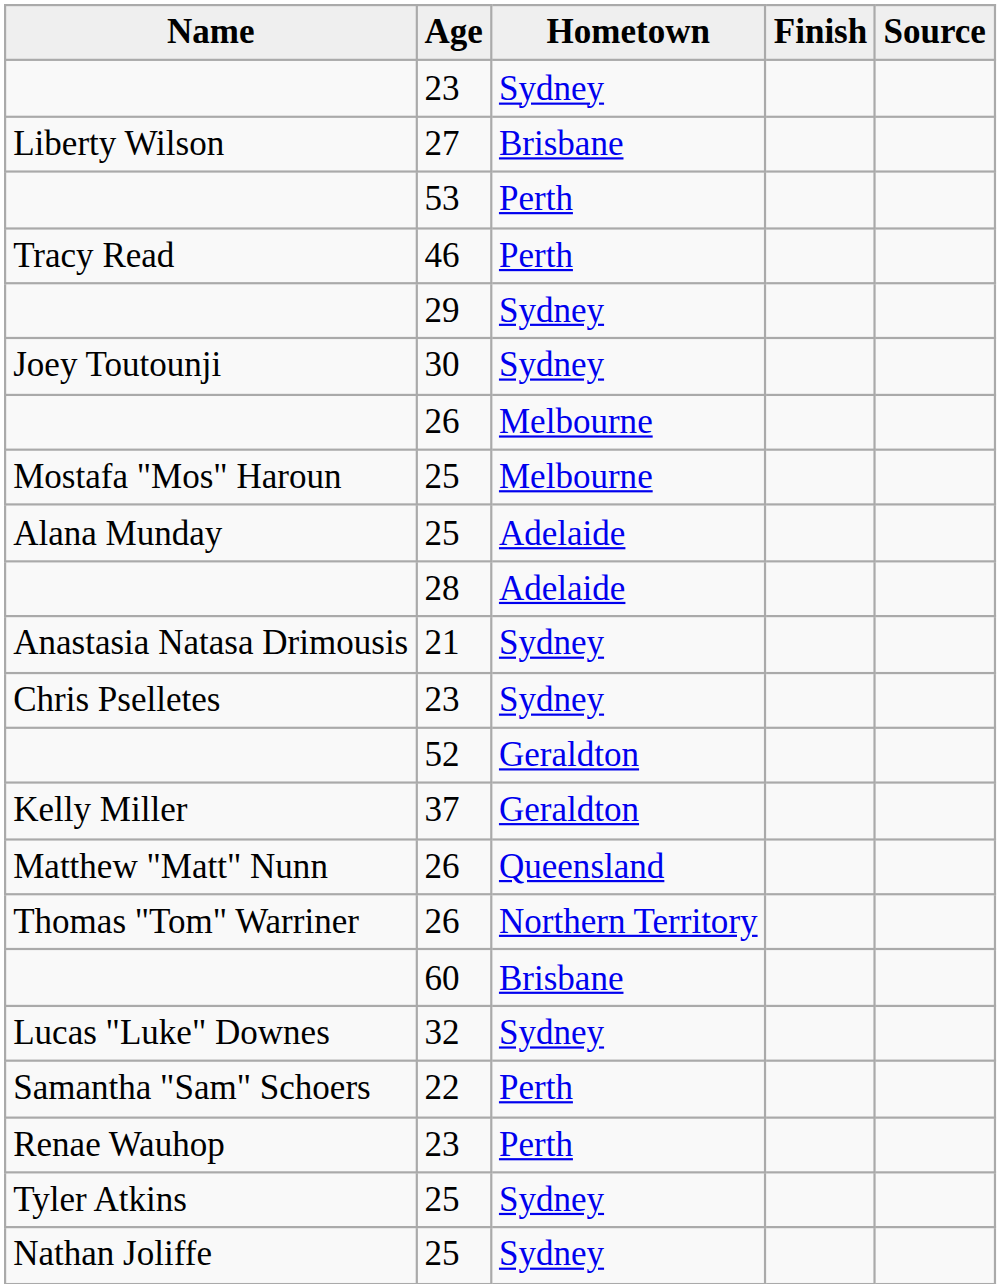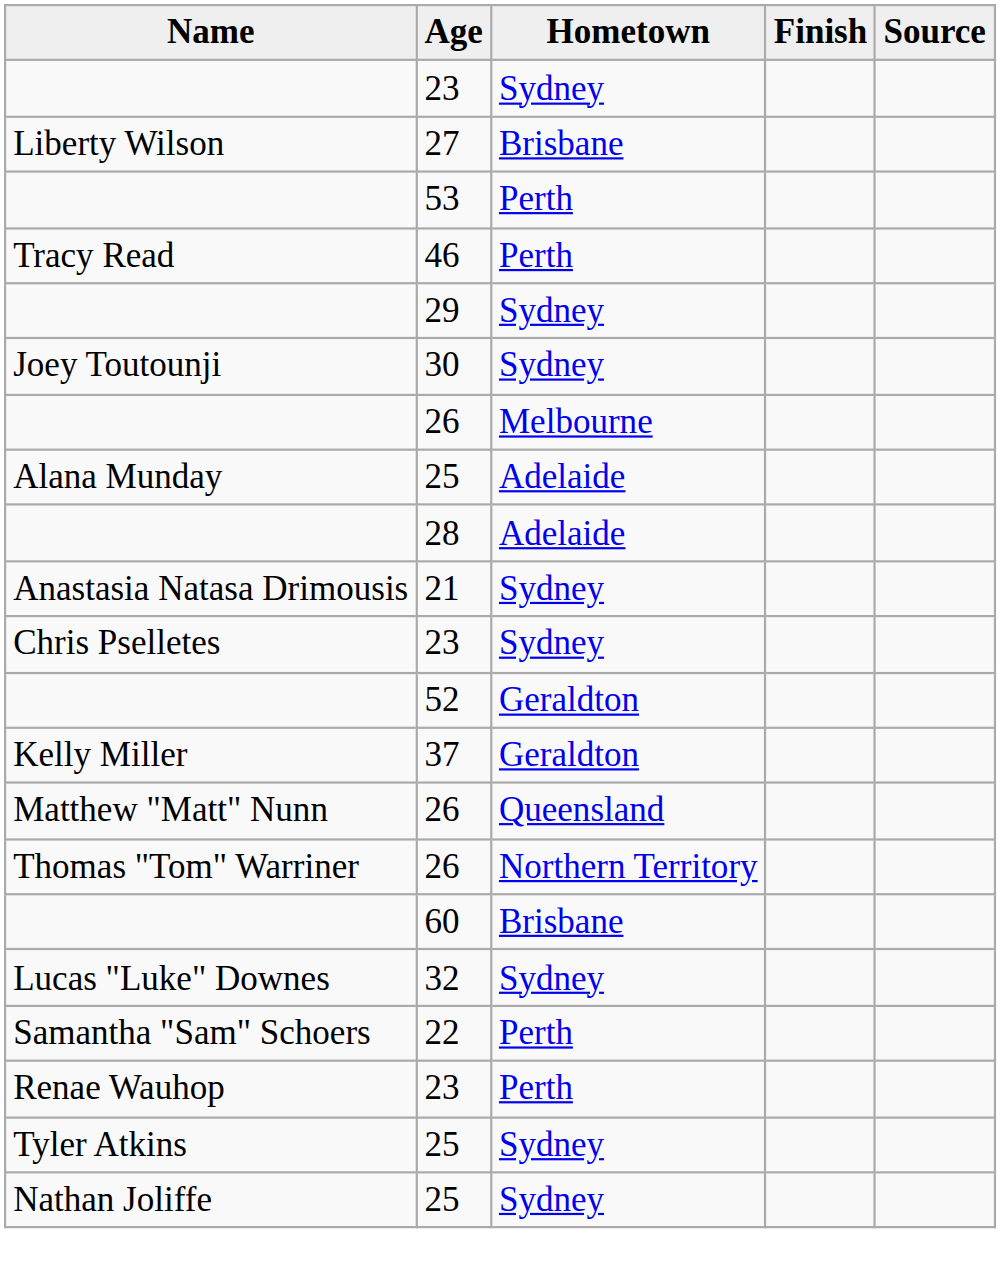 <table class="wikitable sortable">
 <tr>
 <th style="background:#efefef;">Name</th>
 <th style="background:#efefef;">Age</th>
 <th style="background:#efefef;">Hometown</th>
 <th style="background:#efefef;">Finish</th>
 <th style="background:#efefef;">Source</th>
 </tr>
 <tr>
 <td></td>
 <td>23</td>
 <td><a href='#'>Sydney</a></td>
 <td></td>
 <td align="center"></td>
 </tr>
 <tr>
 <td>Liberty Wilson</td>
 <td>27</td>
 <td><a href='#'>Brisbane</a></td>
 <td></td>
 <td align="center"></td>
 </tr>
 <tr>
 <td></td>
 <td>53</td>
 <td><a href='#'>Perth</a></td>
 <td></td>
 <td align="center"></td>
 </tr>
 <tr>
 <td>Tracy Read</td>
 <td>46</td>
 <td><a href='#'>Perth</a></td>
 <td></td>
 <td align="center"></td>
 </tr>
 <tr>
 <td></td>
 <td>29</td>
 <td><a href='#'>Sydney</a></td>
 <td></td>
 <td align="center"></td>
 </tr>
 <tr>
 <td>Joey Toutounji</td>
 <td>30</td>
 <td><a href='#'>Sydney</a></td>
 <td></td>
 <td align="center"></td>
 </tr>
 <tr>
 <td></td>
 <td>26</td>
-<td><a href='#'>Melbourne</a></td>
-<td></td>
-<td align="center"></td>
-</tr>
-<tr>
-<td>Mostafa "Mos" Haroun</td>
-<td>25</td>
 <td><a href='#'>Melbourne</a></td>
 <td></td>
 <td align="center"></td>
 </tr>
 <tr>
 <td>Alana Munday</td>
 <td>25</td>
 <td><a href='#'>Adelaide</a></td>
 <td></td>
 <td align="center"></td>
 </tr>
 <tr>
 <td></td>
 <td>28</td>
 <td><a href='#'>Adelaide</a></td>
 <td></td>
 <td align="center"></td>
 </tr>
 <tr>
 <td>Anastasia Natasa Drimousis</td>
 <td>21</td>
 <td><a href='#'>Sydney</a></td>
 <td></td>
 <td align="center"></td>
 </tr>
 <tr>
 <td>Chris Pselletes</td>
 <td>23</td>
 <td><a href='#'>Sydney</a></td>
 <td></td>
 <td align="center"></td>
 </tr>
 <tr>
 <td></td>
 <td>52</td>
 <td><a href='#'>Geraldton</a></td>
 <td></td>
 <td align="center"></td>
 </tr>
 <tr>
 <td>Kelly Miller</td>
 <td>37</td>
 <td><a href='#'>Geraldton</a></td>
 <td></td>
 <td align="center"></td>
 </tr>
 <tr>
 <td>Matthew "Matt" Nunn</td>
 <td>26</td>
 <td><a href='#'>Queensland</a></td>
 <td></td>
 <td align="center"></td>
 </tr>
 <tr>
 <td>Thomas "Tom" Warriner</td>
 <td>26</td>
 <td><a href='#'>Northern Territory</a></td>
 <td></td>
 <td align="center"></td>
 </tr>
 <tr>
 <td></td>
 <td>60</td>
 <td><a href='#'>Brisbane</a></td>
 <td></td>
 <td align="center"></td>
 </tr>
 <tr>
 <td>Lucas "Luke" Downes</td>
 <td>32</td>
 <td><a href='#'>Sydney</a></td>
 <td></td>
 <td align="center"></td>
 </tr>
 <tr>
 <td>Samantha "Sam" Schoers</td>
 <td>22</td>
 <td><a href='#'>Perth</a></td>
 <td></td>
 <td align="center"></td>
 </tr>
 <tr>
 <td>Renae Wauhop</td>
 <td>23</td>
 <td><a href='#'>Perth</a></td>
 <td></td>
 <td align="center"></td>
 </tr>
 <tr>
 <td>Tyler Atkins</td>
 <td>25</td>
 <td><a href='#'>Sydney</a></td>
 <td></td>
 <td align="center"></td>
 </tr>
 <tr>
 <td>Nathan Joliffe</td>
 <td>25</td>
 <td><a href='#'>Sydney</a></td>
 <td></td>
 <td align="center"></td>
 </tr>
 </table>
